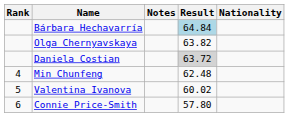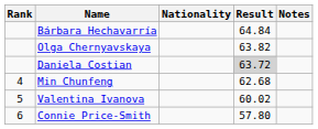 <table class="wikitable sortable" style="text-align:center">
 <tr>
 <th>Rank</th>
 <th>Name</th>
+<th>Nationality</th>
+<th>Result</th>
 <th>Notes</th>
-<th>Result</th>
-<th>Nationality</th>
 </tr>
 <tr>
 <td></td>
 <td align=left><a href='#'>Bárbara Hechavarría</a></td>
+<td align=left></td>
+<td>64.84</td>
 <td></td>
-<td style="background: lightblue;">64.84</td>
-<td align=left></td>
 </tr>
 <tr>
 <td></td>
 <td align=left><a href='#'>Olga Chernyavskaya</a></td>
+<td align=left></td>
+<td>63.82</td>
 <td></td>
-<td>63.82</td>
-<td align=left></td>
 </tr>
 <tr>
 <td></td>
 <td align=left><a href='#'>Daniela Costian</a></td>
+<td align=left></td>
+<td style="background: lightgrey;">63.72</td>
 <td></td>
-<td style="background: lightgrey;">63.72</td>
-<td align=left></td>
 </tr>
 <tr>
 <td>4</td>
 <td align=left><a href='#'>Min Chunfeng</a></td>
+<td align=left></td>
+<td>62.68</td>
 <td></td>
-<td>62.48</td>
-<td align=left></td>
 </tr>
 <tr>
 <td>5</td>
 <td align=left><a href='#'>Valentina Ivanova</a></td>
+<td align=left></td>
+<td>60.02</td>
 <td></td>
-<td>60.02</td>
-<td align=left></td>
 </tr>
 <tr>
 <td>6</td>
 <td align=left><a href='#'>Connie Price-Smith</a></td>
+<td align=left></td>
+<td>57.80</td>
 <td></td>
-<td>57.80</td>
-<td align=left></td>
 </tr>
 </table>
